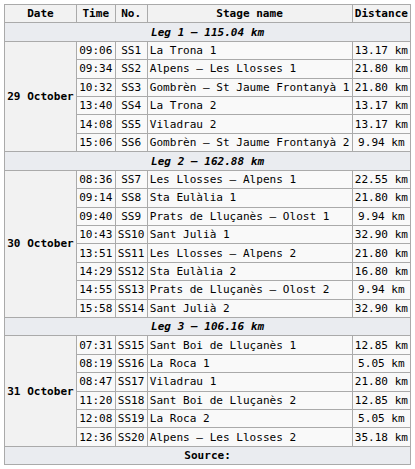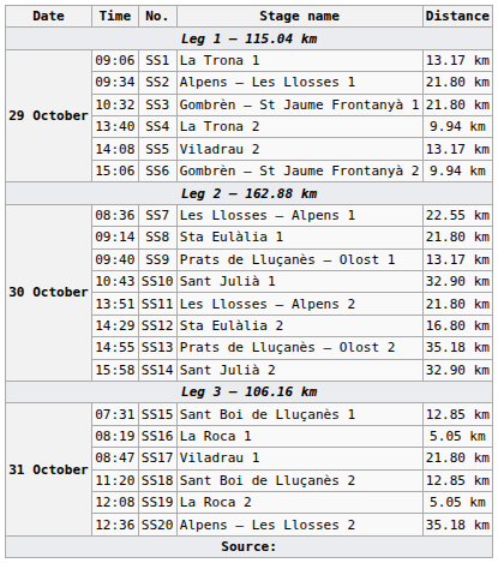 <table class="wikitable" style="font-size: 85%;">
 <tr>
 <th>Date</th>
 <th>Time</th>
 <th>No.</th>
 <th>Stage name</th>
 <th>Distance</th>
 </tr>
 <tr>
 <td style="background-color:#EAECF0; text-align:center" colspan="5"><strong><em>Leg 1 — 115.04 km</em></strong></td>
 </tr>
 <tr>
 <th rowspan="6">29 October</th>
 <td align="center">09:06</td>
 <td align="center">SS1</td>
 <td>La Trona 1</td>
 <td align="center">13.17 km</td>
 </tr>
 <tr>
 <td align="center">09:34</td>
 <td align="center">SS2</td>
 <td>Alpens — Les Llosses 1</td>
 <td align="center">21.80 km</td>
 </tr>
 <tr>
 <td align="center">10:32</td>
 <td align="center">SS3</td>
 <td>Gombrèn — St Jaume Frontanyà 1</td>
 <td align="center">21.80 km</td>
 </tr>
 <tr>
 <td align="center">13:40</td>
 <td align="center">SS4</td>
 <td>La Trona 2</td>
-<td align="center">13.17 km</td>
+<td align="center">9.94 km</td>
 </tr>
 <tr>
 <td align="center">14:08</td>
 <td align="center">SS5</td>
 <td>Viladrau 2</td>
 <td align="center">13.17 km</td>
 </tr>
 <tr>
 <td align="center">15:06</td>
 <td align="center">SS6</td>
 <td>Gombrèn — St Jaume Frontanyà 2</td>
 <td align="center">9.94 km</td>
 </tr>
 <tr>
 <td style="background-color:#EAECF0; text-align:center" colspan="5"><strong><em>Leg 2 — 162.88 km</em></strong></td>
 </tr>
 <tr>
 <th rowspan="8">30 October</th>
 <td align="center">08:36</td>
 <td align="center">SS7</td>
 <td>Les Llosses — Alpens 1</td>
 <td align="center">22.55 km</td>
 </tr>
 <tr>
 <td align="center">09:14</td>
 <td align="center">SS8</td>
 <td>Sta Eulàlia 1</td>
 <td align="center">21.80 km</td>
 </tr>
 <tr>
 <td align="center">09:40</td>
 <td align="center">SS9</td>
 <td>Prats de Lluçanès — Olost 1</td>
-<td align="center">9.94 km</td>
+<td align="center">13.17 km</td>
 </tr>
 <tr>
 <td align="center">10:43</td>
 <td align="center">SS10</td>
 <td>Sant Julià 1</td>
 <td align="center">32.90 km</td>
 </tr>
 <tr>
 <td align="center">13:51</td>
 <td align="center">SS11</td>
 <td>Les Llosses — Alpens 2</td>
 <td align="center">21.80 km</td>
 </tr>
 <tr>
 <td align="center">14:29</td>
 <td align="center">SS12</td>
 <td>Sta Eulàlia 2</td>
 <td align="center">16.80 km</td>
 </tr>
 <tr>
 <td align="center">14:55</td>
 <td align="center">SS13</td>
 <td>Prats de Lluçanès — Olost 2</td>
-<td align="center">9.94 km</td>
+<td align="center">35.18 km</td>
 </tr>
 <tr>
 <td align="center">15:58</td>
 <td align="center">SS14</td>
 <td>Sant Julià 2</td>
 <td align="center">32.90 km</td>
 </tr>
 <tr>
 <td style="background-color:#EAECF0; text-align:center" colspan="5"><strong><em>Leg 3 — 106.16 km</em></strong></td>
 </tr>
 <tr>
 <th rowspan="6">31 October</th>
 <td align="center">07:31</td>
 <td align="center">SS15</td>
 <td>Sant Boi de Lluçanès 1</td>
 <td align="center">12.85 km</td>
 </tr>
 <tr>
 <td align="center">08:19</td>
 <td align="center">SS16</td>
 <td>La Roca 1</td>
 <td align="center">5.05 km</td>
 </tr>
 <tr>
 <td align="center">08:47</td>
 <td align="center">SS17</td>
 <td>Viladrau 1</td>
 <td align="center">21.80 km</td>
 </tr>
 <tr>
 <td align="center">11:20</td>
 <td align="center">SS18</td>
 <td>Sant Boi de Lluçanès 2</td>
 <td align="center">12.85 km</td>
 </tr>
 <tr>
 <td align="center">12:08</td>
 <td align="center">SS19</td>
 <td>La Roca 2</td>
 <td align="center">5.05 km</td>
 </tr>
 <tr>
 <td align="center">12:36</td>
 <td align="center">SS20</td>
 <td>Alpens — Les Llosses 2</td>
 <td align="center">35.18 km</td>
 </tr>
 <tr>
 <td style="background-color:#EAECF0; text-align:center" colspan="5"><strong>Source:</strong></td>
 </tr>
 </table>
